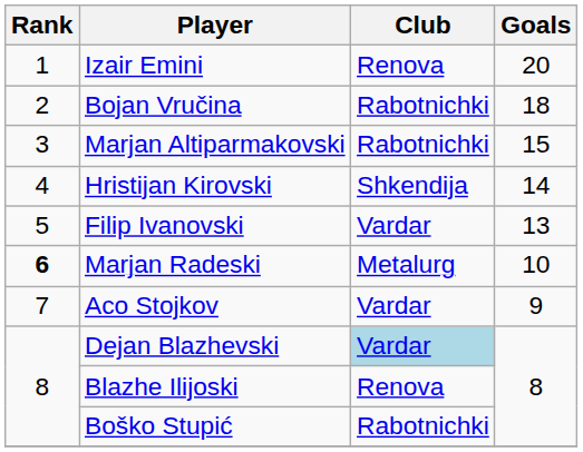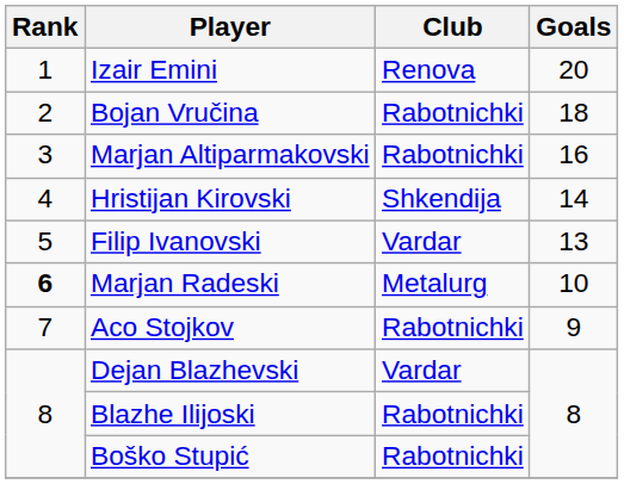 <table class="wikitable" style="text-align:center">
 <tr>
 <th>Rank</th>
 <th>Player</th>
 <th>Club</th>
 <th>Goals</th>
 </tr>
 <tr>
 <td>1</td>
 <td align="left"> <a href='#'>Izair Emini</a></td>
 <td align="left"><a href='#'>Renova</a></td>
 <td>20</td>
 </tr>
 <tr>
 <td>2</td>
 <td align="left"> <a href='#'>Bojan Vručina</a></td>
 <td align="left"><a href='#'>Rabotnichki</a></td>
 <td>18</td>
 </tr>
 <tr>
 <td>3</td>
 <td align="left"> <a href='#'>Marjan Altiparmakovski</a></td>
 <td align="left"><a href='#'>Rabotnichki</a></td>
-<td>15</td>
+<td>16</td>
 </tr>
 <tr>
 <td>4</td>
 <td align="left"> <a href='#'>Hristijan Kirovski</a></td>
 <td align="left"><a href='#'>Shkendija</a></td>
 <td>14</td>
 </tr>
 <tr>
 <td>5</td>
 <td align="left"> <a href='#'>Filip Ivanovski</a></td>
 <td align="left"><a href='#'>Vardar</a></td>
 <td>13</td>
 </tr>
 <tr>
 <td><strong>6</strong></td>
 <td align="left"> <a href='#'>Marjan Radeski</a></td>
 <td align="left"><a href='#'>Metalurg</a></td>
 <td>10</td>
 </tr>
 <tr>
 <td>7</td>
 <td align="left"> <a href='#'>Aco Stojkov</a></td>
-<td align="left"><a href='#'>Vardar</a></td>
+<td align="left"><a href='#'>Rabotnichki</a></td>
 <td>9</td>
 </tr>
 <tr>
 <td rowspan="3">8</td>
 <td align="left"> <a href='#'>Dejan Blazhevski</a></td>
-<td align="left" style="background: lightblue;"><a href='#'>Vardar</a></td>
+<td align="left"><a href='#'>Vardar</a></td>
 <td rowspan="3">8</td>
 </tr>
 <tr>
 <td align="left"> <a href='#'>Blazhe Ilijoski</a></td>
-<td align="left"><a href='#'>Renova</a></td>
+<td align="left"><a href='#'>Rabotnichki</a></td>
 </tr>
 <tr>
 <td align="left"> <a href='#'>Boško Stupić</a></td>
 <td align="left"><a href='#'>Rabotnichki</a></td>
 </tr>
 <tr>
 </tr>
 </table>
